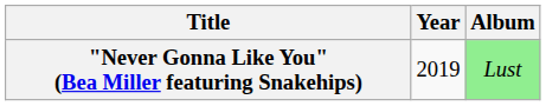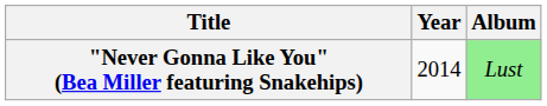 <table class="wikitable plainrowheaders" style="text-align:center;">
 <tr>
 <th scope="col" style="width:18em;">Title</th>
 <th scope="col" style="width:1em;">Year</th>
 <th scope="col">Album</th>
 </tr>
 <tr>
 <th scope="row">"Never Gonna Like You"<br><span>(<a href='#'>Bea Miller</a> featuring Snakehips)</span></th>
-<td>2019</td>
+<td>2014</td>
 <td style="background: lightgreen;"><em>Lust</em></td>
 </tr>
 </table>
